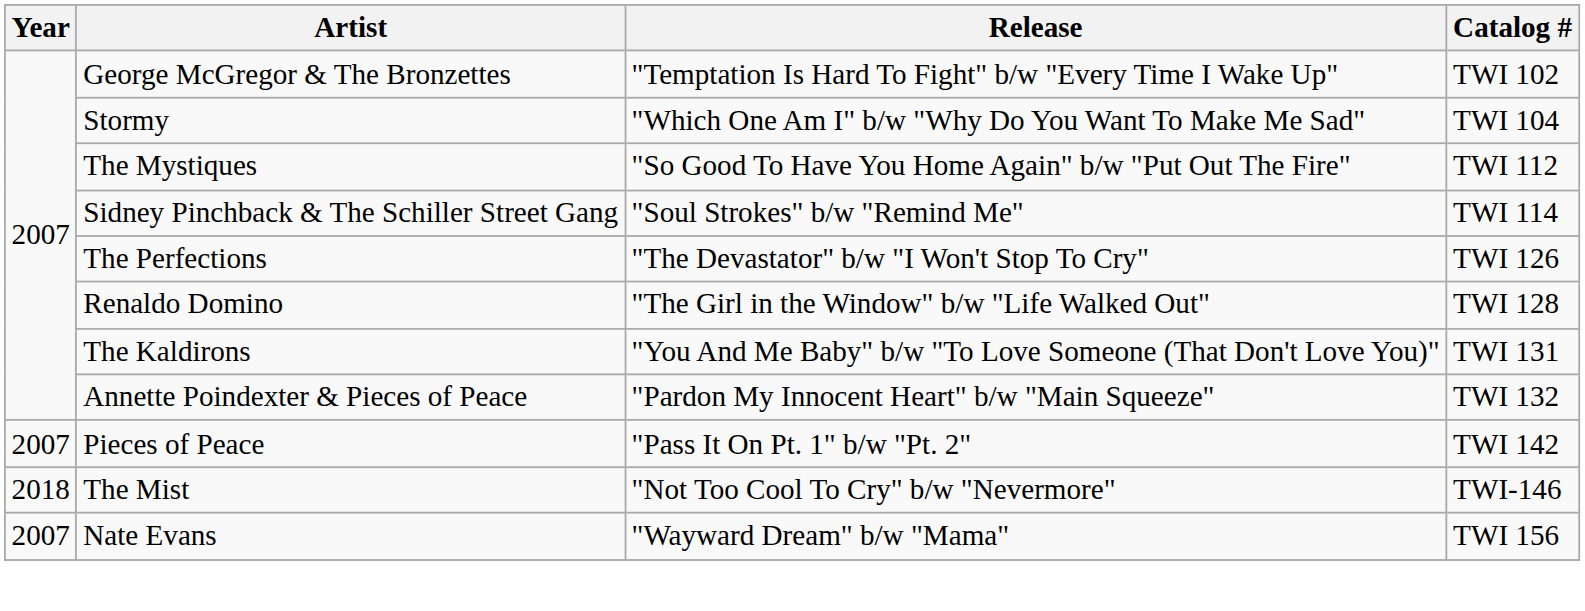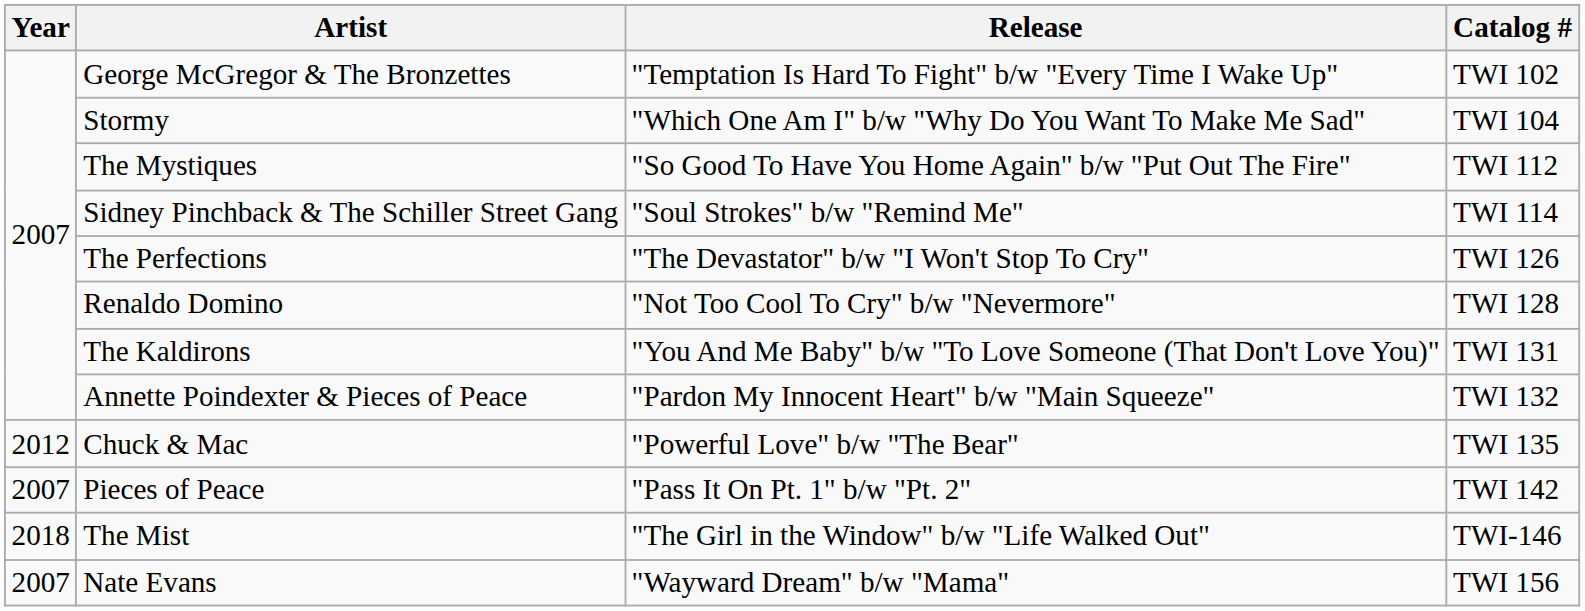 <table class="wikitable sortable">
 <tr>
 <th>Year</th>
 <th>Artist</th>
 <th>Release</th>
 <th>Catalog #</th>
 </tr>
 <tr>
 <td rowspan="8">2007</td>
 <td>George McGregor & The Bronzettes</td>
 <td>"Temptation Is Hard To Fight" b/w "Every Time I Wake Up"</td>
 <td>TWI 102</td>
 </tr>
 <tr>
 <td>Stormy</td>
 <td>"Which One Am I" b/w "Why Do You Want To Make Me Sad"</td>
 <td>TWI 104</td>
 </tr>
 <tr>
 <td>The Mystiques</td>
 <td>"So Good To Have You Home Again" b/w "Put Out The Fire"</td>
 <td>TWI 112</td>
 </tr>
 <tr>
 <td>Sidney Pinchback & The Schiller Street Gang</td>
 <td>"Soul Strokes" b/w "Remind Me"</td>
 <td>TWI 114</td>
 </tr>
 <tr>
 <td>The Perfections</td>
 <td>"The Devastator" b/w "I Won't Stop To Cry"</td>
 <td>TWI 126</td>
 </tr>
 <tr>
 <td>Renaldo Domino</td>
-<td>"The Girl in the Window" b/w "Life Walked Out"</td>
+<td>"Not Too Cool To Cry" b/w "Nevermore"</td>
 <td>TWI 128</td>
 </tr>
 <tr>
 <td>The Kaldirons</td>
 <td>"You And Me Baby" b/w "To Love Someone (That Don't Love You)"</td>
 <td>TWI 131</td>
 </tr>
 <tr>
 <td>Annette Poindexter & Pieces of Peace</td>
 <td>"Pardon My Innocent Heart" b/w "Main Squeeze"</td>
 <td>TWI 132</td>
 </tr>
 <tr>
+<td>2012</td>
+<td>Chuck & Mac</td>
+<td>"Powerful Love" b/w "The Bear"</td>
+<td>TWI 135</td>
+</tr>
+<tr>
 <td>2007</td>
 <td>Pieces of Peace</td>
 <td>"Pass It On Pt. 1" b/w "Pt. 2"</td>
 <td>TWI 142</td>
 </tr>
 <tr>
 <td>2018</td>
 <td>The Mist</td>
-<td>"Not Too Cool To Cry" b/w "Nevermore"</td>
+<td>"The Girl in the Window" b/w "Life Walked Out"</td>
 <td>TWI-146</td>
 </tr>
 <tr>
 <td>2007</td>
 <td>Nate Evans</td>
 <td>"Wayward Dream" b/w "Mama"</td>
 <td>TWI 156</td>
 </tr>
 </table>
